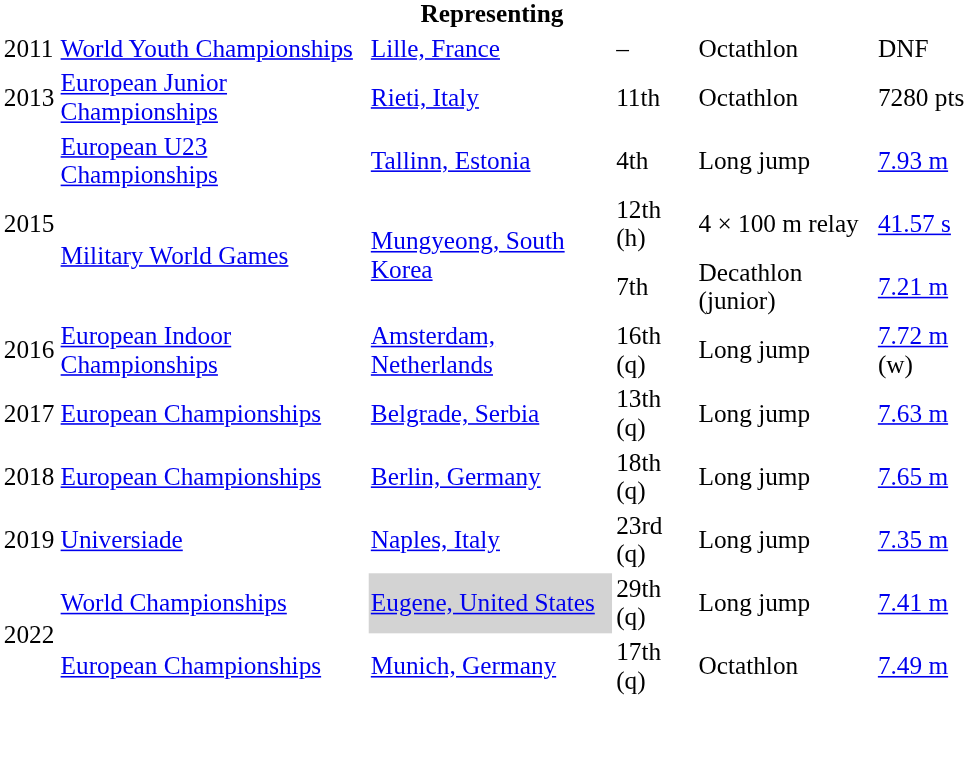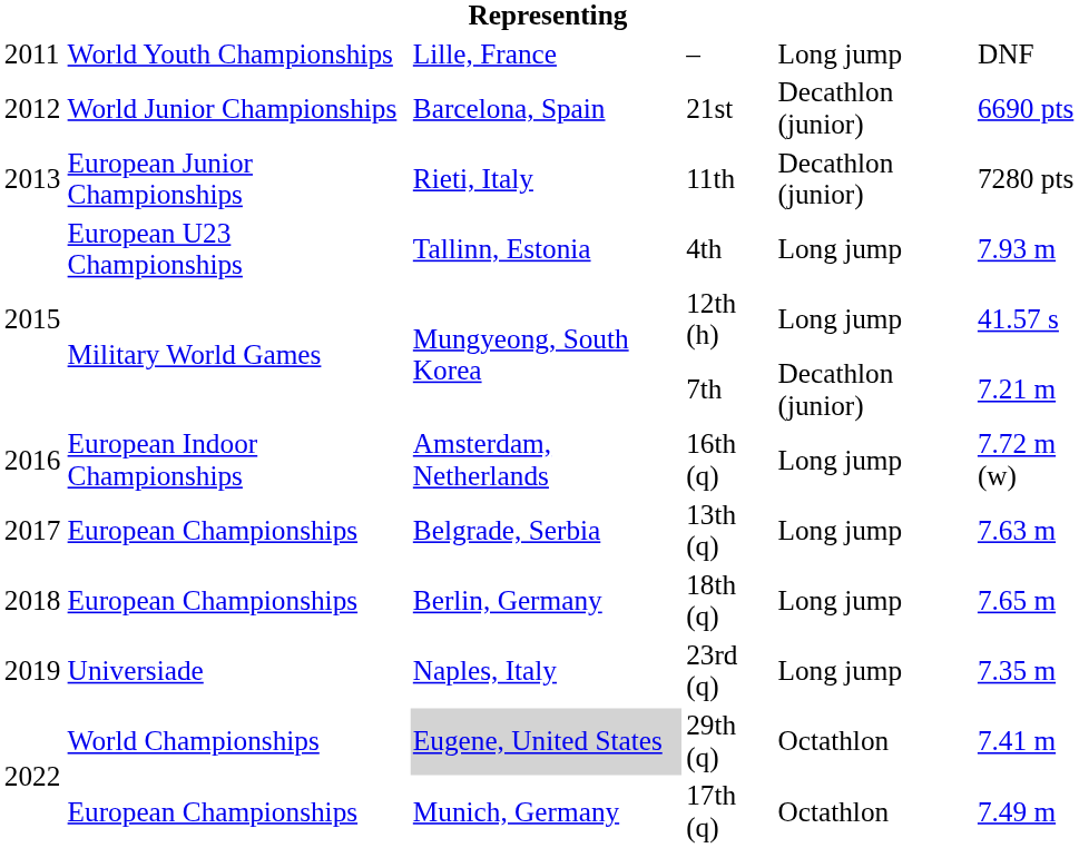 <table>
 <tr>
 <th colspan="6">Representing </th>
 </tr>
 <tr>
 <td>2011</td>
 <td><a href='#'>World Youth Championships</a></td>
 <td><a href='#'>Lille, France</a></td>
 <td>–</td>
-<td>Octathlon</td>
+<td>Long jump</td>
 <td>DNF</td>
+</tr>
+<tr>
+<td>2012</td>
+<td><a href='#'>World Junior Championships</a></td>
+<td><a href='#'>Barcelona, Spain</a></td>
+<td>21st</td>
+<td>Decathlon (junior)</td>
+<td><a href='#'>6690 pts</a></td>
 </tr>
 <tr>
 <td>2013</td>
 <td><a href='#'>European Junior Championships</a></td>
 <td><a href='#'>Rieti, Italy</a></td>
 <td>11th</td>
-<td>Octathlon</td>
+<td>Decathlon (junior)</td>
 <td>7280 pts</td>
 </tr>
 <tr>
 <td rowspan=3>2015</td>
 <td><a href='#'>European U23 Championships</a></td>
 <td><a href='#'>Tallinn, Estonia</a></td>
 <td>4th</td>
 <td>Long jump</td>
 <td><a href='#'>7.93 m</a></td>
 </tr>
 <tr>
 <td rowspan=2><a href='#'>Military World Games</a></td>
 <td rowspan=2><a href='#'>Mungyeong, South Korea</a></td>
 <td>12th (h)</td>
-<td>4 × 100 m relay</td>
+<td>Long jump</td>
 <td><a href='#'>41.57 s</a></td>
 </tr>
 <tr>
 <td>7th</td>
 <td>Decathlon (junior)</td>
 <td><a href='#'>7.21 m</a></td>
 </tr>
 <tr>
 <td>2016</td>
 <td><a href='#'>European Indoor Championships</a></td>
 <td><a href='#'>Amsterdam, Netherlands</a></td>
 <td>16th (q)</td>
 <td>Long jump</td>
 <td><a href='#'>7.72 m</a> (w)</td>
 </tr>
 <tr>
 <td>2017</td>
 <td><a href='#'>European Championships</a></td>
 <td><a href='#'>Belgrade, Serbia</a></td>
 <td>13th (q)</td>
 <td>Long jump</td>
 <td><a href='#'>7.63 m</a></td>
 </tr>
 <tr>
 <td>2018</td>
 <td><a href='#'>European Championships</a></td>
 <td><a href='#'>Berlin, Germany</a></td>
 <td>18th (q)</td>
 <td>Long jump</td>
 <td><a href='#'>7.65 m</a></td>
 </tr>
 <tr>
 <td>2019</td>
 <td><a href='#'>Universiade</a></td>
 <td><a href='#'>Naples, Italy</a></td>
 <td>23rd (q)</td>
 <td>Long jump</td>
 <td><a href='#'>7.35 m</a></td>
 </tr>
 <tr>
 <td rowspan=2>2022</td>
 <td><a href='#'>World Championships</a></td>
 <td style="background: lightgrey;"><a href='#'>Eugene, United States</a></td>
 <td>29th (q)</td>
-<td>Long jump</td>
+<td>Octathlon</td>
 <td><a href='#'>7.41 m</a></td>
 </tr>
 <tr>
 <td><a href='#'>European Championships</a></td>
 <td><a href='#'>Munich, Germany</a></td>
 <td>17th (q)</td>
 <td>Octathlon</td>
 <td><a href='#'>7.49 m</a></td>
 </tr>
 </table>
